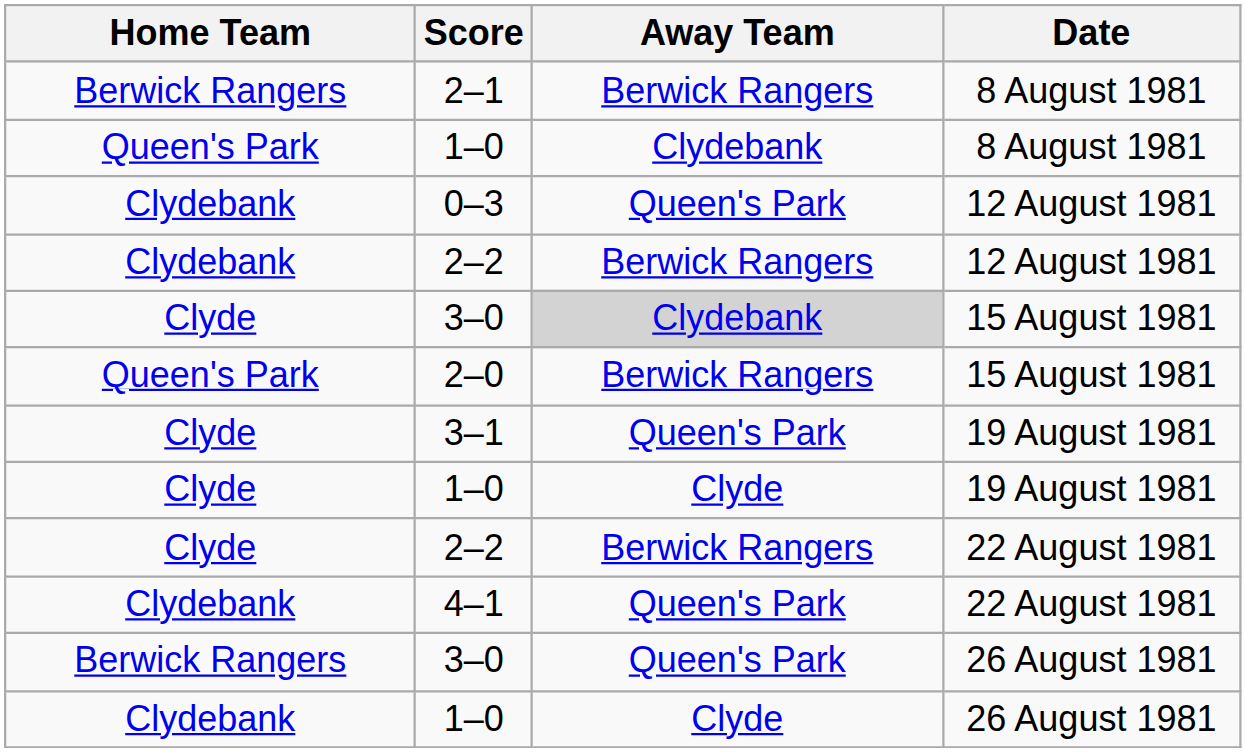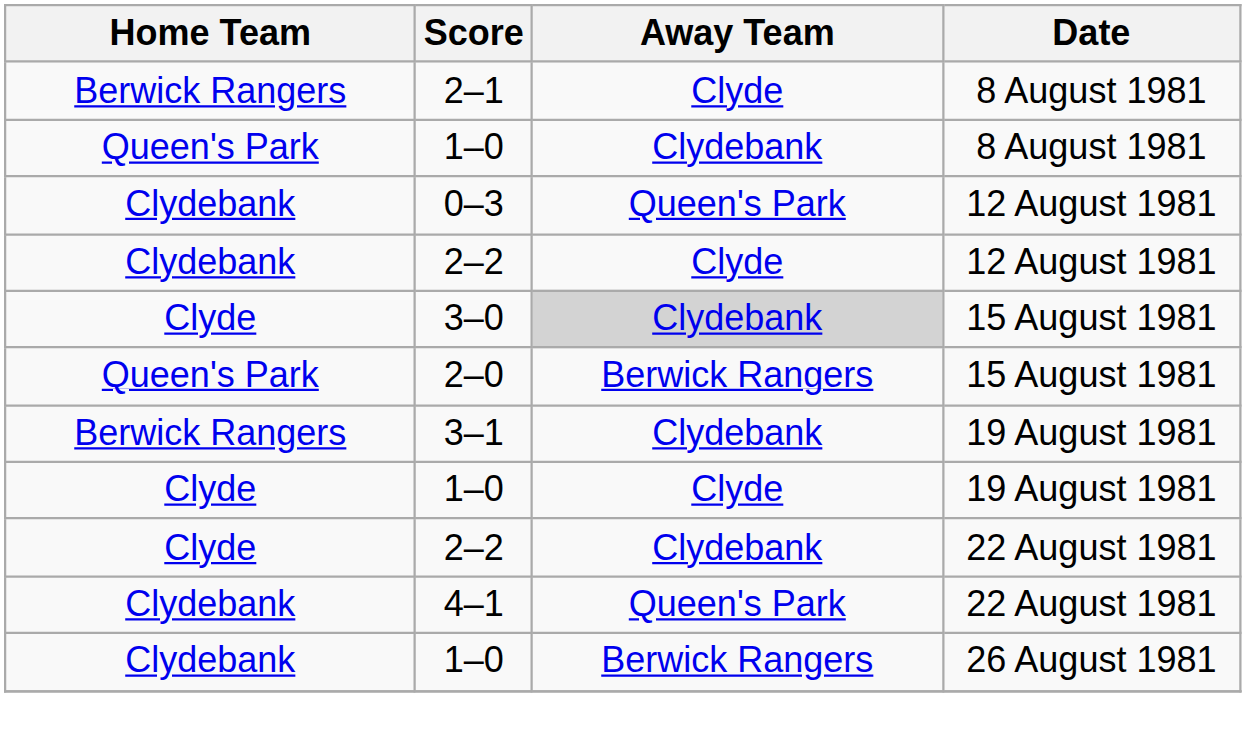 <table class="wikitable" style="text-align:center;">
 <tr>
 <th width=175>Home Team</th>
 <th width=20>Score</th>
 <th width=175>Away Team</th>
 <th width= 125>Date</th>
 </tr>
 <tr>
 <td><a href='#'>Berwick Rangers</a></td>
 <td>2–1</td>
-<td><a href='#'>Berwick Rangers</a></td>
+<td><a href='#'>Clyde</a></td>
 <td>8 August 1981</td>
 </tr>
 <tr>
 <td><a href='#'>Queen's Park</a></td>
 <td>1–0</td>
 <td><a href='#'>Clydebank</a></td>
 <td>8 August 1981</td>
 </tr>
 <tr>
 <td><a href='#'>Clydebank</a></td>
 <td>0–3</td>
 <td><a href='#'>Queen's Park</a></td>
 <td>12 August 1981</td>
 </tr>
 <tr>
 <td><a href='#'>Clydebank</a></td>
 <td>2–2</td>
-<td><a href='#'>Berwick Rangers</a></td>
+<td><a href='#'>Clyde</a></td>
 <td>12 August 1981</td>
 </tr>
 <tr>
 <td><a href='#'>Clyde</a></td>
 <td>3–0</td>
 <td style="background: lightgrey;"><a href='#'>Clydebank</a></td>
 <td>15 August 1981</td>
 </tr>
 <tr>
 <td><a href='#'>Queen's Park</a></td>
 <td>2–0</td>
 <td><a href='#'>Berwick Rangers</a></td>
 <td>15 August 1981</td>
 </tr>
 <tr>
-<td><a href='#'>Clyde</a></td>
+<td><a href='#'>Berwick Rangers</a></td>
 <td>3–1</td>
-<td><a href='#'>Queen's Park</a></td>
+<td><a href='#'>Clydebank</a></td>
 <td>19 August 1981</td>
 </tr>
 <tr>
 <td><a href='#'>Clyde</a></td>
 <td>1–0</td>
 <td><a href='#'>Clyde</a></td>
 <td>19 August 1981</td>
 </tr>
 <tr>
 <td><a href='#'>Clyde</a></td>
 <td>2–2</td>
-<td><a href='#'>Berwick Rangers</a></td>
+<td><a href='#'>Clydebank</a></td>
 <td>22 August 1981</td>
 </tr>
 <tr>
 <td><a href='#'>Clydebank</a></td>
 <td>4–1</td>
 <td><a href='#'>Queen's Park</a></td>
 <td>22 August 1981</td>
 </tr>
 <tr>
-<td><a href='#'>Berwick Rangers</a></td>
-<td>3–0</td>
-<td><a href='#'>Queen's Park</a></td>
-<td>26 August 1981</td>
-</tr>
-<tr>
 <td><a href='#'>Clydebank</a></td>
 <td>1–0</td>
-<td><a href='#'>Clyde</a></td>
+<td><a href='#'>Berwick Rangers</a></td>
 <td>26 August 1981</td>
 </tr>
 <tr>
 </tr>
 </table>
